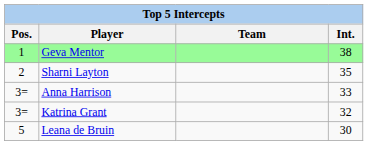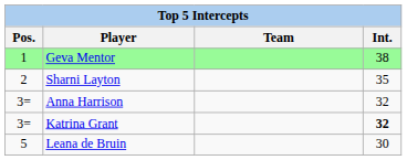 <table class=wikitable style=font-size:90%>
 <tr>
 <th colspan=6 style=background:#ABCDEF>Top 5 Intercepts</th>
 </tr>
 <tr>
 <th width=35px>Pos.</th>
 <th width=160px>Player</th>
 <th width=180px>Team</th>
 <th width=35px>Int.</th>
 </tr>
 <tr bgcolor=palegreen>
 <td align=center>1</td>
 <td><a href='#'>Geva Mentor</a></td>
 <td></td>
 <td align=center>38</td>
 </tr>
 <tr>
 <td align=center>2</td>
 <td><a href='#'>Sharni Layton</a></td>
 <td></td>
 <td align=center>35</td>
 </tr>
 <tr>
 <td align=center>3=</td>
 <td><a href='#'>Anna Harrison</a></td>
 <td></td>
-<td align=center>33</td>
+<td align=center>32</td>
 </tr>
 <tr>
 <td align=center>3=</td>
 <td><a href='#'>Katrina Grant</a></td>
 <td></td>
-<td align=center>32</td>
+<td align=center><strong>32</strong></td>
 </tr>
 <tr>
 <td align=center>5</td>
 <td><a href='#'>Leana de Bruin</a></td>
 <td></td>
 <td align=center>30</td>
 </tr>
 </table>
